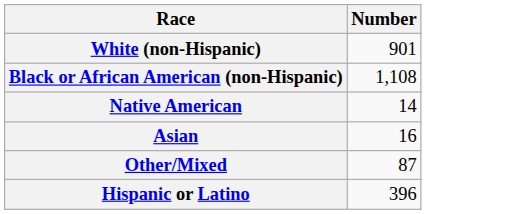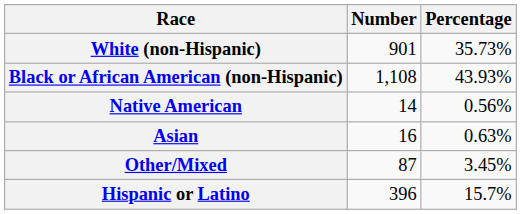 <table class="wikitable" style="text-align:right">
 <tr>
 <th scope="col">Race</th>
 <th scope="col">Number</th>
+<th scope="col">Percentage</th>
 </tr>
 <tr>
 <th scope="row"><a href='#'>White</a> (non-Hispanic)</th>
 <td>901</td>
+<td>35.73%</td>
 </tr>
 <tr>
 <th scope="row"><a href='#'>Black or African American</a> (non-Hispanic)</th>
 <td>1,108</td>
+<td>43.93%</td>
 </tr>
 <tr>
 <th scope="row"><a href='#'>Native American</a></th>
 <td>14</td>
+<td>0.56%</td>
 </tr>
 <tr>
 <th scope="row"><a href='#'>Asian</a></th>
 <td>16</td>
+<td>0.63%</td>
 </tr>
 <tr>
 <th scope="row"><a href='#'>Other/Mixed</a></th>
 <td>87</td>
+<td>3.45%</td>
 </tr>
 <tr>
 <th scope="row"><a href='#'>Hispanic</a> or <a href='#'>Latino</a></th>
 <td>396</td>
+<td>15.7%</td>
 </tr>
 </table>
